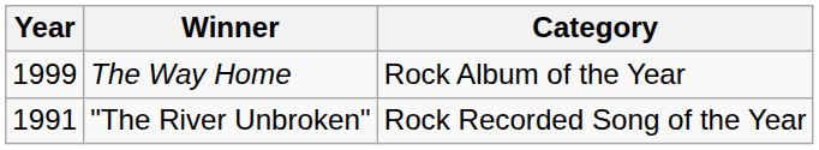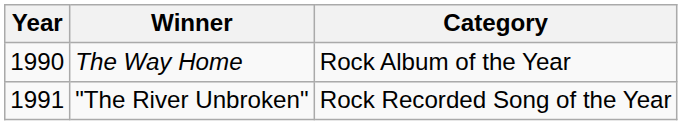 <table class="wikitable">
 <tr>
 <th>Year</th>
 <th>Winner</th>
 <th>Category</th>
 </tr>
 <tr>
-<td>1999</td>
+<td>1990</td>
 <td><em>The Way Home</em></td>
 <td>Rock Album of the Year</td>
 </tr>
 <tr>
 <td>1991</td>
 <td>"The River Unbroken"</td>
 <td>Rock Recorded Song of the Year</td>
 </tr>
 </table>
